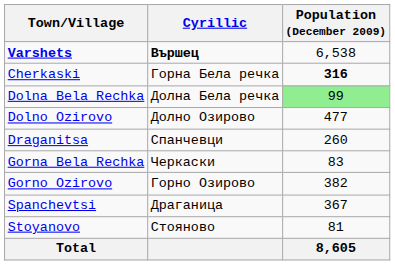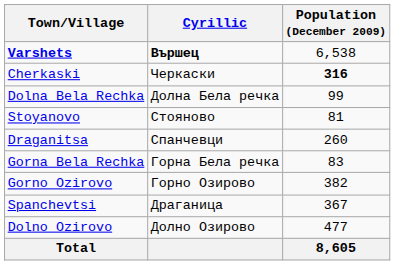 <table class="wikitable sortable">
 <tr>
 <th>Town/Village</th>
 <th><a href='#'>Cyrillic</a></th>
 <th>Population<br><small>(December 2009)</small></th>
 </tr>
 <tr>
 <td><strong><a href='#'>Varshets</a></strong></td>
 <td><strong>Вършец </strong></td>
 <td align="center">6,538</td>
 </tr>
 <tr>
 <td><a href='#'>Cherkaski</a></td>
-<td>Горна Бела речка</td>
+<td>Черкаски</td>
 <td align="center"><strong>316</strong></td>
 </tr>
 <tr>
 <td><a href='#'>Dolna Bela Rechka</a></td>
 <td>Долна Бела речка</td>
-<td align="center" style="background: lightgreen;">99</td>
+<td align="center">99</td>
 </tr>
 <tr>
-<td><a href='#'>Dolno Ozirovo</a></td>
-<td>Долно Озирово</td>
-<td align="center">477</td>
+<td><a href='#'>Stoyanovo</a></td>
+<td>Стояново</td>
+<td align="center">81</td>
 </tr>
 <tr>
 <td><a href='#'>Draganitsa</a></td>
 <td>Спанчевци</td>
 <td align="center">260</td>
 </tr>
 <tr>
 <td><a href='#'>Gorna Bela Rechka</a></td>
-<td>Черкаски</td>
+<td>Горна Бела речка</td>
 <td align="center">83</td>
 </tr>
 <tr>
 <td><a href='#'>Gorno Ozirovo</a></td>
 <td>Горно Озирово</td>
 <td align="center">382</td>
 </tr>
 <tr>
 <td><a href='#'>Spanchevtsi</a></td>
 <td>Драганица</td>
 <td align="center">367</td>
 </tr>
 <tr>
-<td><a href='#'>Stoyanovo</a></td>
-<td>Стояново</td>
-<td align="center">81</td>
+<td><a href='#'>Dolno Ozirovo</a></td>
+<td>Долно Озирово</td>
+<td align="center">477</td>
 </tr>
 <tr>
 <th>Total</th>
 <th></th>
 <th align="center">8,605</th>
 </tr>
 </table>
